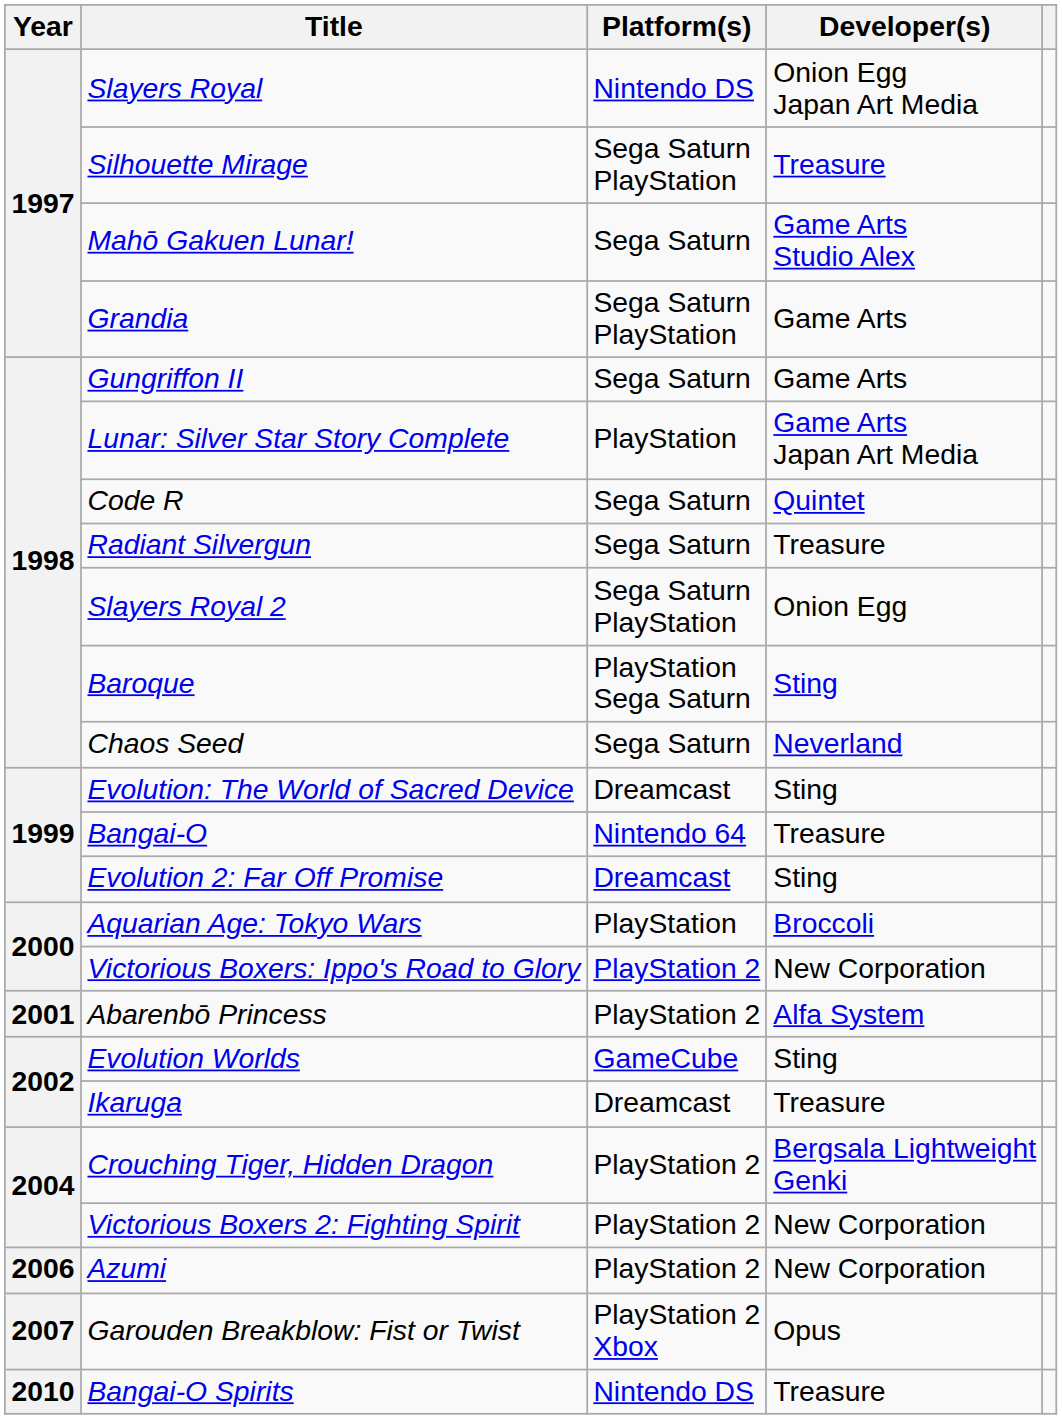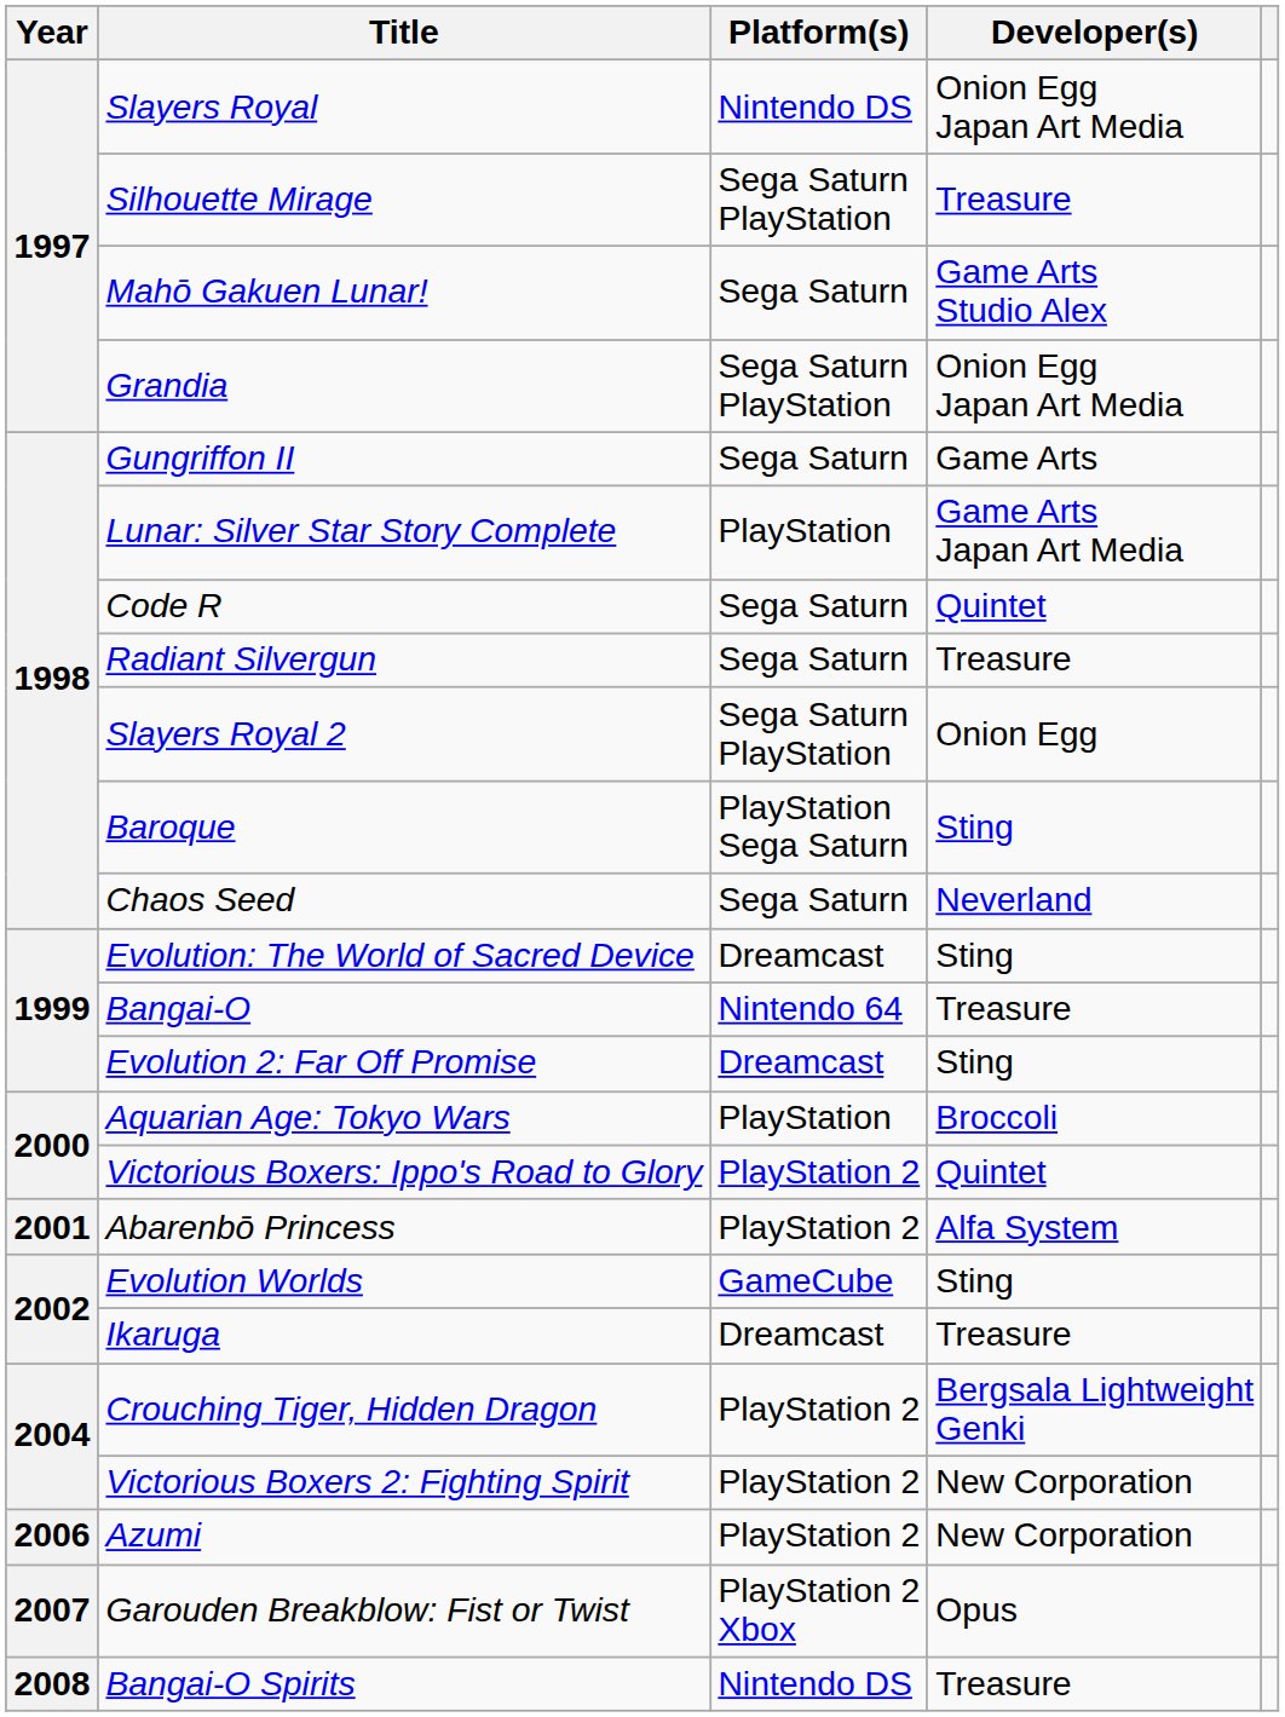 <table class="wikitable sortable plainrowheaders">
 <tr>
 <th scope="col">Year</th>
 <th scope="col">Title</th>
 <th scope="col">Platform(s)</th>
 <th scope="col">Developer(s)</th>
 <th scope="col" class="unsortable"></th>
 </tr>
 <tr>
 <th scope="row" rowspan="4">1997</th>
 <td><em><a href='#'>Slayers Royal</a></em></td>
 <td><a href='#'>Nintendo DS</a></td>
 <td>Onion Egg<br>Japan Art Media</td>
 <td></td>
 </tr>
 <tr>
 <td><em><a href='#'>Silhouette Mirage</a></em></td>
 <td>Sega Saturn<br>PlayStation</td>
 <td><a href='#'>Treasure</a></td>
 <td></td>
 </tr>
 <tr>
 <td><em><a href='#'>Mahō Gakuen Lunar!</a></em></td>
 <td>Sega Saturn</td>
 <td><a href='#'>Game Arts</a><br><a href='#'>Studio Alex</a></td>
 <td></td>
 </tr>
 <tr>
 <td><em><a href='#'>Grandia</a></em></td>
 <td>Sega Saturn<br>PlayStation</td>
-<td>Game Arts</td>
+<td>Onion Egg<br>Japan Art Media</td>
 <td></td>
 </tr>
 <tr>
 <th scope="row" rowspan="7">1998</th>
 <td><em><a href='#'>Gungriffon II</a></em></td>
 <td>Sega Saturn</td>
 <td>Game Arts</td>
 <td></td>
 </tr>
 <tr>
 <td><em><a href='#'>Lunar: Silver Star Story Complete</a></em></td>
 <td>PlayStation</td>
 <td><a href='#'>Game Arts</a><br>Japan Art Media</td>
 <td></td>
 </tr>
 <tr>
 <td><em>Code R</em></td>
 <td>Sega Saturn</td>
 <td><a href='#'>Quintet</a></td>
 <td></td>
 </tr>
 <tr>
 <td><em><a href='#'>Radiant Silvergun</a></em></td>
 <td>Sega Saturn</td>
 <td>Treasure</td>
 <td></td>
 </tr>
 <tr>
 <td><em><a href='#'>Slayers Royal 2</a></em></td>
 <td>Sega Saturn<br>PlayStation</td>
 <td>Onion Egg</td>
 <td></td>
 </tr>
 <tr>
 <td><em><a href='#'>Baroque</a></em></td>
 <td>PlayStation<br>Sega Saturn</td>
 <td><a href='#'>Sting</a></td>
 <td></td>
 </tr>
 <tr>
 <td><em>Chaos Seed</em></td>
 <td>Sega Saturn</td>
 <td><a href='#'>Neverland</a></td>
 <td></td>
 </tr>
 <tr>
 <th scope="row" rowspan="3">1999</th>
 <td><em><a href='#'>Evolution: The World of Sacred Device</a></em></td>
 <td>Dreamcast</td>
 <td>Sting</td>
 <td></td>
 </tr>
 <tr>
 <td><em><a href='#'>Bangai-O</a></em></td>
 <td><a href='#'>Nintendo 64</a></td>
 <td>Treasure</td>
 <td></td>
 </tr>
 <tr>
 <td><em><a href='#'>Evolution 2: Far Off Promise</a></em></td>
 <td><a href='#'>Dreamcast</a></td>
 <td>Sting</td>
 <td></td>
 </tr>
 <tr>
 <th scope="row" rowspan="2">2000</th>
 <td><em><a href='#'>Aquarian Age: Tokyo Wars</a></em></td>
 <td>PlayStation</td>
 <td><a href='#'>Broccoli</a></td>
 <td></td>
 </tr>
 <tr>
 <td><em><a href='#'>Victorious Boxers: Ippo's Road to Glory</a></em></td>
 <td><a href='#'>PlayStation 2</a></td>
-<td>New Corporation</td>
+<td><a href='#'>Quintet</a></td>
 <td></td>
 </tr>
 <tr>
 <th scope="row">2001</th>
 <td><em>Abarenbō Princess</em></td>
 <td>PlayStation 2</td>
 <td><a href='#'>Alfa System</a></td>
 <td></td>
 </tr>
 <tr>
 <th scope="row" rowspan="2">2002</th>
 <td><em><a href='#'>Evolution Worlds</a></em></td>
 <td><a href='#'>GameCube</a></td>
 <td>Sting</td>
 <td></td>
 </tr>
 <tr>
 <td><em><a href='#'>Ikaruga</a></em></td>
 <td>Dreamcast</td>
 <td>Treasure</td>
 <td></td>
 </tr>
 <tr>
 <th scope="row" rowspan="2">2004</th>
 <td><em><a href='#'>Crouching Tiger, Hidden Dragon</a></em></td>
 <td>PlayStation 2</td>
 <td><a href='#'>Bergsala Lightweight</a><br><a href='#'>Genki</a></td>
 <td></td>
 </tr>
 <tr>
 <td><em><a href='#'>Victorious Boxers 2: Fighting Spirit</a></em></td>
 <td>PlayStation 2</td>
 <td>New Corporation</td>
 <td></td>
 </tr>
 <tr>
 <th scope="row">2006</th>
 <td><em><a href='#'>Azumi</a></em></td>
 <td>PlayStation 2</td>
 <td>New Corporation</td>
 <td></td>
 </tr>
 <tr>
 <th scope="row">2007</th>
 <td><em>Garouden Breakblow: Fist or Twist</em></td>
 <td>PlayStation 2<br><a href='#'>Xbox</a></td>
 <td>Opus</td>
 <td></td>
 </tr>
 <tr>
-<th scope="row">2010</th>
+<th scope="row">2008</th>
 <td><em><a href='#'>Bangai-O Spirits</a></em></td>
 <td><a href='#'>Nintendo DS</a></td>
 <td>Treasure</td>
 <td></td>
 </tr>
 </table>
